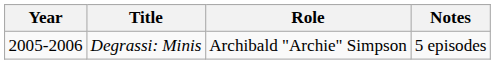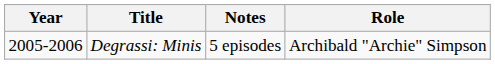 <table class="wikitable">
 <tr>
 <th>Year</th>
 <th>Title</th>
+<th>Notes</th>
 <th>Role</th>
-<th>Notes</th>
 </tr>
 <tr>
 <td>2005-2006</td>
 <td><em>Degrassi: Minis</em></td>
+<td>5 episodes</td>
 <td>Archibald "Archie" Simpson</td>
-<td>5 episodes</td>
 </tr>
 </table>
